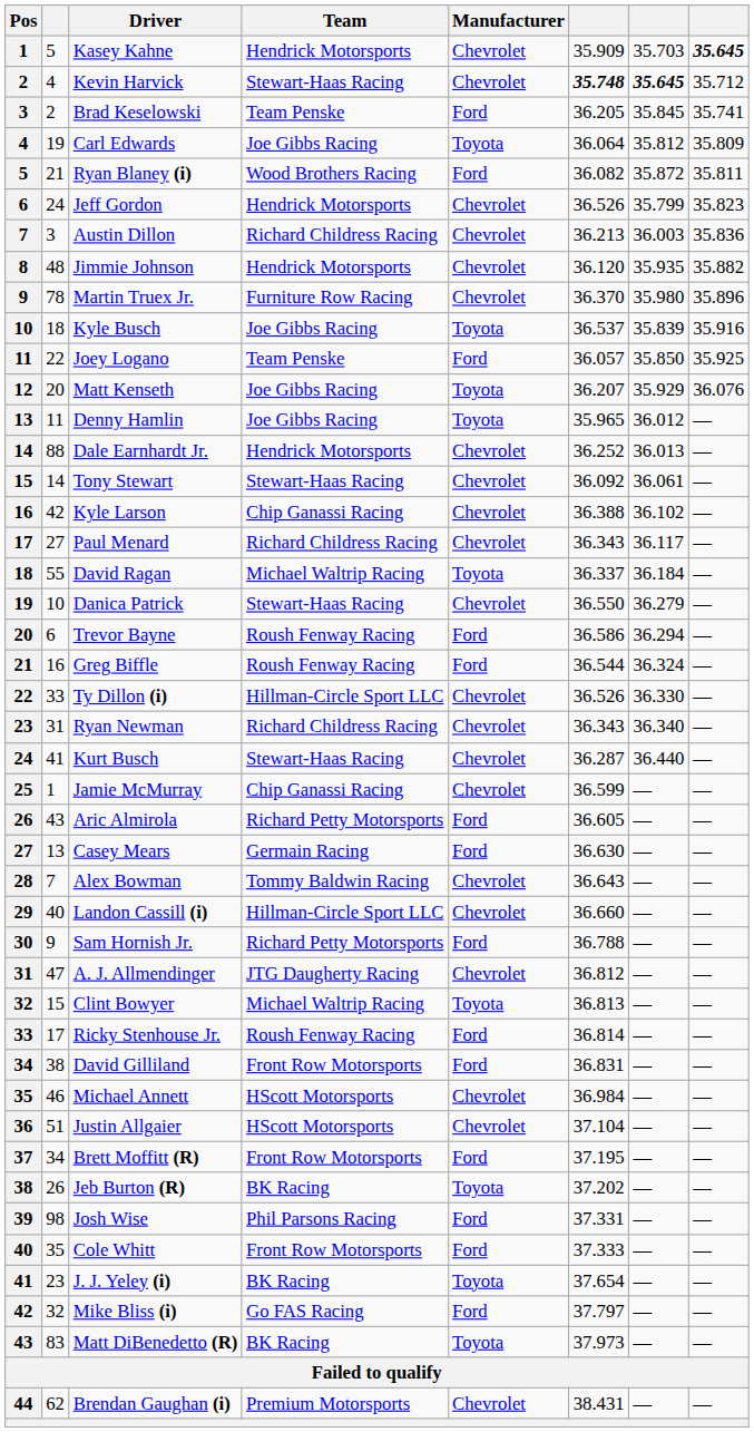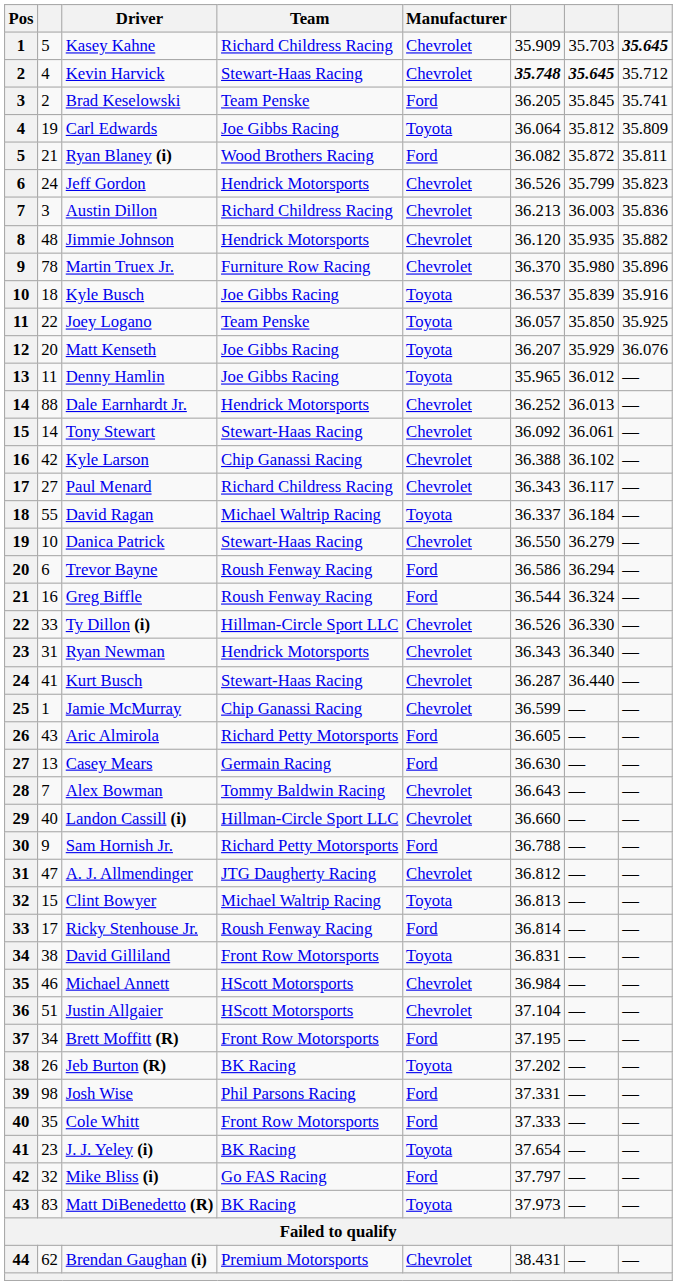 <table class="wikitable" style="font-size:95%">
 <tr>
 <th>Pos</th>
 <th></th>
 <th>Driver</th>
 <th>Team</th>
 <th>Manufacturer</th>
 <th></th>
 <th></th>
 <th></th>
 </tr>
 <tr>
 <th>1</th>
 <td>5</td>
 <td><a href='#'>Kasey Kahne</a></td>
-<td><a href='#'>Hendrick Motorsports</a></td>
+<td><a href='#'>Richard Childress Racing</a></td>
 <td><a href='#'>Chevrolet</a></td>
 <td>35.909</td>
 <td>35.703</td>
 <td><strong><em>35.645</em></strong></td>
 </tr>
 <tr>
 <th>2</th>
 <td>4</td>
 <td><a href='#'>Kevin Harvick</a></td>
 <td><a href='#'>Stewart-Haas Racing</a></td>
 <td><a href='#'>Chevrolet</a></td>
 <td><strong><em>35.748</em></strong></td>
 <td><strong><em>35.645</em></strong></td>
 <td>35.712</td>
 </tr>
 <tr>
 <th>3</th>
 <td>2</td>
 <td><a href='#'>Brad Keselowski</a></td>
 <td><a href='#'>Team Penske</a></td>
 <td><a href='#'>Ford</a></td>
 <td>36.205</td>
 <td>35.845</td>
 <td>35.741</td>
 </tr>
 <tr>
 <th>4</th>
 <td>19</td>
 <td><a href='#'>Carl Edwards</a></td>
 <td><a href='#'>Joe Gibbs Racing</a></td>
 <td><a href='#'>Toyota</a></td>
 <td>36.064</td>
 <td>35.812</td>
 <td>35.809</td>
 </tr>
 <tr>
 <th>5</th>
 <td>21</td>
 <td><a href='#'>Ryan Blaney</a> <strong>(i)</strong></td>
 <td><a href='#'>Wood Brothers Racing</a></td>
 <td><a href='#'>Ford</a></td>
 <td>36.082</td>
 <td>35.872</td>
 <td>35.811</td>
 </tr>
 <tr>
 <th>6</th>
 <td>24</td>
 <td><a href='#'>Jeff Gordon</a></td>
 <td><a href='#'>Hendrick Motorsports</a></td>
 <td><a href='#'>Chevrolet</a></td>
 <td>36.526</td>
 <td>35.799</td>
 <td>35.823</td>
 </tr>
 <tr>
 <th>7</th>
 <td>3</td>
 <td><a href='#'>Austin Dillon</a></td>
 <td><a href='#'>Richard Childress Racing</a></td>
 <td><a href='#'>Chevrolet</a></td>
 <td>36.213</td>
 <td>36.003</td>
 <td>35.836</td>
 </tr>
 <tr>
 <th>8</th>
 <td>48</td>
 <td><a href='#'>Jimmie Johnson</a></td>
 <td><a href='#'>Hendrick Motorsports</a></td>
 <td><a href='#'>Chevrolet</a></td>
 <td>36.120</td>
 <td>35.935</td>
 <td>35.882</td>
 </tr>
 <tr>
 <th>9</th>
 <td>78</td>
 <td><a href='#'>Martin Truex Jr.</a></td>
 <td><a href='#'>Furniture Row Racing</a></td>
 <td><a href='#'>Chevrolet</a></td>
 <td>36.370</td>
 <td>35.980</td>
 <td>35.896</td>
 </tr>
 <tr>
 <th>10</th>
 <td>18</td>
 <td><a href='#'>Kyle Busch</a></td>
 <td><a href='#'>Joe Gibbs Racing</a></td>
 <td><a href='#'>Toyota</a></td>
 <td>36.537</td>
 <td>35.839</td>
 <td>35.916</td>
 </tr>
 <tr>
 <th>11</th>
 <td>22</td>
 <td><a href='#'>Joey Logano</a></td>
 <td><a href='#'>Team Penske</a></td>
-<td><a href='#'>Ford</a></td>
+<td><a href='#'>Toyota</a></td>
 <td>36.057</td>
 <td>35.850</td>
 <td>35.925</td>
 </tr>
 <tr>
 <th>12</th>
 <td>20</td>
 <td><a href='#'>Matt Kenseth</a></td>
 <td><a href='#'>Joe Gibbs Racing</a></td>
 <td><a href='#'>Toyota</a></td>
 <td>36.207</td>
 <td>35.929</td>
 <td>36.076</td>
 </tr>
 <tr>
 <th>13</th>
 <td>11</td>
 <td><a href='#'>Denny Hamlin</a></td>
 <td><a href='#'>Joe Gibbs Racing</a></td>
 <td><a href='#'>Toyota</a></td>
 <td>35.965</td>
 <td>36.012</td>
 <td>—</td>
 </tr>
 <tr>
 <th>14</th>
 <td>88</td>
 <td><a href='#'>Dale Earnhardt Jr.</a></td>
 <td><a href='#'>Hendrick Motorsports</a></td>
 <td><a href='#'>Chevrolet</a></td>
 <td>36.252</td>
 <td>36.013</td>
 <td>—</td>
 </tr>
 <tr>
 <th>15</th>
 <td>14</td>
 <td><a href='#'>Tony Stewart</a></td>
 <td><a href='#'>Stewart-Haas Racing</a></td>
 <td><a href='#'>Chevrolet</a></td>
 <td>36.092</td>
 <td>36.061</td>
 <td>—</td>
 </tr>
 <tr>
 <th>16</th>
 <td>42</td>
 <td><a href='#'>Kyle Larson</a></td>
 <td><a href='#'>Chip Ganassi Racing</a></td>
 <td><a href='#'>Chevrolet</a></td>
 <td>36.388</td>
 <td>36.102</td>
 <td>—</td>
 </tr>
 <tr>
 <th>17</th>
 <td>27</td>
 <td><a href='#'>Paul Menard</a></td>
 <td><a href='#'>Richard Childress Racing</a></td>
 <td><a href='#'>Chevrolet</a></td>
 <td>36.343</td>
 <td>36.117</td>
 <td>—</td>
 </tr>
 <tr>
 <th>18</th>
 <td>55</td>
 <td><a href='#'>David Ragan</a></td>
 <td><a href='#'>Michael Waltrip Racing</a></td>
 <td><a href='#'>Toyota</a></td>
 <td>36.337</td>
 <td>36.184</td>
 <td>—</td>
 </tr>
 <tr>
 <th>19</th>
 <td>10</td>
 <td><a href='#'>Danica Patrick</a></td>
 <td><a href='#'>Stewart-Haas Racing</a></td>
 <td><a href='#'>Chevrolet</a></td>
 <td>36.550</td>
 <td>36.279</td>
 <td>—</td>
 </tr>
 <tr>
 <th>20</th>
 <td>6</td>
 <td><a href='#'>Trevor Bayne</a></td>
 <td><a href='#'>Roush Fenway Racing</a></td>
 <td><a href='#'>Ford</a></td>
 <td>36.586</td>
 <td>36.294</td>
 <td>—</td>
 </tr>
 <tr>
 <th>21</th>
 <td>16</td>
 <td><a href='#'>Greg Biffle</a></td>
 <td><a href='#'>Roush Fenway Racing</a></td>
 <td><a href='#'>Ford</a></td>
 <td>36.544</td>
 <td>36.324</td>
 <td>—</td>
 </tr>
 <tr>
 <th>22</th>
 <td>33</td>
 <td><a href='#'>Ty Dillon</a> <strong>(i)</strong></td>
 <td><a href='#'>Hillman-Circle Sport LLC</a></td>
 <td><a href='#'>Chevrolet</a></td>
 <td>36.526</td>
 <td>36.330</td>
 <td>—</td>
 </tr>
 <tr>
 <th>23</th>
 <td>31</td>
 <td><a href='#'>Ryan Newman</a></td>
-<td><a href='#'>Richard Childress Racing</a></td>
+<td><a href='#'>Hendrick Motorsports</a></td>
 <td><a href='#'>Chevrolet</a></td>
 <td>36.343</td>
 <td>36.340</td>
 <td>—</td>
 </tr>
 <tr>
 <th>24</th>
 <td>41</td>
 <td><a href='#'>Kurt Busch</a></td>
 <td><a href='#'>Stewart-Haas Racing</a></td>
 <td><a href='#'>Chevrolet</a></td>
 <td>36.287</td>
 <td>36.440</td>
 <td>—</td>
 </tr>
 <tr>
 <th>25</th>
 <td>1</td>
 <td><a href='#'>Jamie McMurray</a></td>
 <td><a href='#'>Chip Ganassi Racing</a></td>
 <td><a href='#'>Chevrolet</a></td>
 <td>36.599</td>
 <td>—</td>
 <td>—</td>
 </tr>
 <tr>
 <th>26</th>
 <td>43</td>
 <td><a href='#'>Aric Almirola</a></td>
 <td><a href='#'>Richard Petty Motorsports</a></td>
 <td><a href='#'>Ford</a></td>
 <td>36.605</td>
 <td>—</td>
 <td>—</td>
 </tr>
 <tr>
 <th>27</th>
 <td>13</td>
 <td><a href='#'>Casey Mears</a></td>
 <td><a href='#'>Germain Racing</a></td>
 <td><a href='#'>Ford</a></td>
 <td>36.630</td>
 <td>—</td>
 <td>—</td>
 </tr>
 <tr>
 <th>28</th>
 <td>7</td>
 <td><a href='#'>Alex Bowman</a></td>
 <td><a href='#'>Tommy Baldwin Racing</a></td>
 <td><a href='#'>Chevrolet</a></td>
 <td>36.643</td>
 <td>—</td>
 <td>—</td>
 </tr>
 <tr>
 <th>29</th>
 <td>40</td>
 <td><a href='#'>Landon Cassill</a> <strong>(i)</strong></td>
 <td><a href='#'>Hillman-Circle Sport LLC</a></td>
 <td><a href='#'>Chevrolet</a></td>
 <td>36.660</td>
 <td>—</td>
 <td>—</td>
 </tr>
 <tr>
 <th>30</th>
 <td>9</td>
 <td><a href='#'>Sam Hornish Jr.</a></td>
 <td><a href='#'>Richard Petty Motorsports</a></td>
 <td><a href='#'>Ford</a></td>
 <td>36.788</td>
 <td>—</td>
 <td>—</td>
 </tr>
 <tr>
 <th>31</th>
 <td>47</td>
 <td><a href='#'>A. J. Allmendinger</a></td>
 <td><a href='#'>JTG Daugherty Racing</a></td>
 <td><a href='#'>Chevrolet</a></td>
 <td>36.812</td>
 <td>—</td>
 <td>—</td>
 </tr>
 <tr>
 <th>32</th>
 <td>15</td>
 <td><a href='#'>Clint Bowyer</a></td>
 <td><a href='#'>Michael Waltrip Racing</a></td>
 <td><a href='#'>Toyota</a></td>
 <td>36.813</td>
 <td>—</td>
 <td>—</td>
 </tr>
 <tr>
 <th>33</th>
 <td>17</td>
 <td><a href='#'>Ricky Stenhouse Jr.</a></td>
 <td><a href='#'>Roush Fenway Racing</a></td>
 <td><a href='#'>Ford</a></td>
 <td>36.814</td>
 <td>—</td>
 <td>—</td>
 </tr>
 <tr>
 <th>34</th>
 <td>38</td>
 <td><a href='#'>David Gilliland</a></td>
 <td><a href='#'>Front Row Motorsports</a></td>
-<td><a href='#'>Ford</a></td>
+<td><a href='#'>Toyota</a></td>
 <td>36.831</td>
 <td>—</td>
 <td>—</td>
 </tr>
 <tr>
 <th>35</th>
 <td>46</td>
 <td><a href='#'>Michael Annett</a></td>
 <td><a href='#'>HScott Motorsports</a></td>
 <td><a href='#'>Chevrolet</a></td>
 <td>36.984</td>
 <td>—</td>
 <td>—</td>
 </tr>
 <tr>
 <th>36</th>
 <td>51</td>
 <td><a href='#'>Justin Allgaier</a></td>
 <td><a href='#'>HScott Motorsports</a></td>
 <td><a href='#'>Chevrolet</a></td>
 <td>37.104</td>
 <td>—</td>
 <td>—</td>
 </tr>
 <tr>
 <th>37</th>
 <td>34</td>
 <td><a href='#'>Brett Moffitt</a> <strong>(R)</strong></td>
 <td><a href='#'>Front Row Motorsports</a></td>
 <td><a href='#'>Ford</a></td>
 <td>37.195</td>
 <td>—</td>
 <td>—</td>
 </tr>
 <tr>
 <th>38</th>
 <td>26</td>
 <td><a href='#'>Jeb Burton</a> <strong>(R)</strong></td>
 <td><a href='#'>BK Racing</a></td>
 <td><a href='#'>Toyota</a></td>
 <td>37.202</td>
 <td>—</td>
 <td>—</td>
 </tr>
 <tr>
 <th>39</th>
 <td>98</td>
 <td><a href='#'>Josh Wise</a></td>
 <td><a href='#'>Phil Parsons Racing</a></td>
 <td><a href='#'>Ford</a></td>
 <td>37.331</td>
 <td>—</td>
 <td>—</td>
 </tr>
 <tr>
 <th>40</th>
 <td>35</td>
 <td><a href='#'>Cole Whitt</a></td>
 <td><a href='#'>Front Row Motorsports</a></td>
 <td><a href='#'>Ford</a></td>
 <td>37.333</td>
 <td>—</td>
 <td>—</td>
 </tr>
 <tr>
 <th>41</th>
 <td>23</td>
 <td><a href='#'>J. J. Yeley</a> <strong>(i)</strong></td>
 <td><a href='#'>BK Racing</a></td>
 <td><a href='#'>Toyota</a></td>
 <td>37.654</td>
 <td>—</td>
 <td>—</td>
 </tr>
 <tr>
 <th>42</th>
 <td>32</td>
 <td><a href='#'>Mike Bliss</a> <strong>(i)</strong></td>
 <td><a href='#'>Go FAS Racing</a></td>
 <td><a href='#'>Ford</a></td>
 <td>37.797</td>
 <td>—</td>
 <td>—</td>
 </tr>
 <tr>
 <th>43</th>
 <td>83</td>
 <td><a href='#'>Matt DiBenedetto</a> <strong>(R)</strong></td>
 <td><a href='#'>BK Racing</a></td>
 <td><a href='#'>Toyota</a></td>
 <td>37.973</td>
 <td>—</td>
 <td>—</td>
 </tr>
 <tr>
 <th colspan="8">Failed to qualify</th>
 </tr>
 <tr>
 <th>44</th>
 <td>62</td>
 <td><a href='#'>Brendan Gaughan</a> <strong>(i)</strong></td>
 <td><a href='#'>Premium Motorsports</a></td>
 <td><a href='#'>Chevrolet</a></td>
 <td>38.431</td>
 <td>—</td>
 <td>—</td>
 </tr>
 <tr>
 <th colspan="8"></th>
 </tr>
 </table>
